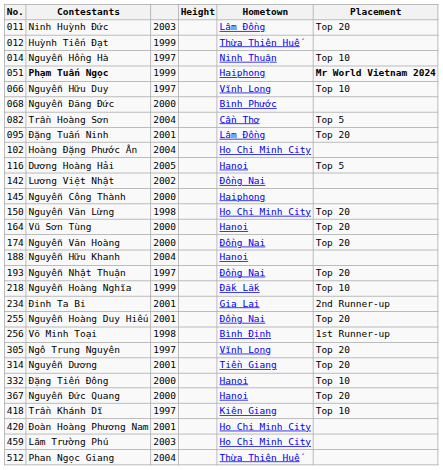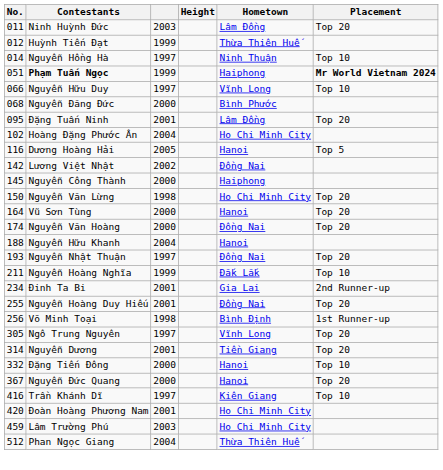 <table class="wikitable sortable" style="font-size: 95%;">
 <tr>
 <th>No.</th>
 <th>Contestants</th>
 <th></th>
 <th>Height</th>
 <th>Hometown</th>
 <th>Placement</th>
 </tr>
 <tr>
 <td>011</td>
 <td>Ninh Huỳnh Đức</td>
 <td>2003</td>
 <td></td>
 <td><a href='#'>Lâm Đồng</a></td>
 <td>Top 20</td>
 </tr>
 <tr>
 <td>012</td>
 <td>Huỳnh Tiến Đạt</td>
 <td>1999</td>
 <td></td>
 <td><a href='#'>Thừa Thiên Huế</a></td>
 <td></td>
 </tr>
 <tr>
 <td>014</td>
 <td>Nguyễn Hồng Hà</td>
 <td>1997</td>
 <td></td>
 <td><a href='#'>Ninh Thuận</a></td>
 <td>Top 10</td>
 </tr>
 <tr>
 <td>051</td>
 <td><strong>Phạm Tuấn Ngọc</strong></td>
 <td>1999</td>
 <td></td>
 <td><a href='#'>Haiphong</a></td>
 <td><strong>Mr World Vietnam 2024</strong></td>
 </tr>
 <tr>
 <td>066</td>
 <td>Nguyễn Hữu Duy</td>
 <td>1997</td>
 <td></td>
 <td><a href='#'>Vĩnh Long</a></td>
 <td>Top 10</td>
 </tr>
 <tr>
 <td>068</td>
 <td>Nguyễn Đăng Đức</td>
 <td>2000</td>
 <td></td>
 <td><a href='#'>Bình Phước</a></td>
 <td></td>
-</tr>
-<tr>
-<td>082</td>
-<td>Trần Hoàng Sơn</td>
-<td>2004</td>
-<td></td>
-<td><a href='#'>Cần Thơ</a></td>
-<td>Top 5</td>
 </tr>
 <tr>
 <td>095</td>
 <td>Đặng Tuấn Ninh</td>
 <td>2001</td>
 <td></td>
 <td><a href='#'>Lâm Đồng</a></td>
 <td>Top 20</td>
 </tr>
 <tr>
 <td>102</td>
 <td>Hoàng Đặng Phước Ân</td>
 <td>2004</td>
 <td></td>
 <td><a href='#'>Ho Chi Minh City</a></td>
 <td></td>
 </tr>
 <tr>
 <td>116</td>
 <td>Dương Hoàng Hải</td>
 <td>2005</td>
 <td></td>
 <td><a href='#'>Hanoi</a></td>
 <td>Top 5</td>
 </tr>
 <tr>
 <td>142</td>
 <td>Lương Việt Nhật</td>
 <td>2002</td>
 <td></td>
 <td><a href='#'>Đồng Nai</a></td>
 <td></td>
 </tr>
 <tr>
 <td>145</td>
 <td>Nguyễn Công Thành</td>
 <td>2000</td>
 <td></td>
 <td><a href='#'>Haiphong</a></td>
 <td></td>
 </tr>
 <tr>
 <td>150</td>
 <td>Nguyễn Văn Lừng</td>
 <td>1998</td>
 <td></td>
 <td><a href='#'>Ho Chi Minh City</a></td>
 <td>Top 20</td>
 </tr>
 <tr>
 <td>164</td>
 <td>Vũ Sơn Tùng</td>
 <td>2000</td>
 <td></td>
 <td><a href='#'>Hanoi</a></td>
 <td>Top 20</td>
 </tr>
 <tr>
 <td>174</td>
 <td>Nguyễn Văn Hoàng</td>
 <td>2000</td>
 <td></td>
 <td><a href='#'>Đồng Nai</a></td>
 <td>Top 20</td>
 </tr>
 <tr>
 <td>188</td>
 <td>Nguyễn Hữu Khanh</td>
 <td>2004</td>
 <td></td>
 <td><a href='#'>Hanoi</a></td>
 <td></td>
 </tr>
 <tr>
 <td>193</td>
 <td>Nguyễn Nhật Thuận</td>
 <td>1997</td>
 <td></td>
 <td><a href='#'>Đồng Nai</a></td>
 <td>Top 20</td>
 </tr>
 <tr>
-<td>218</td>
+<td>211</td>
 <td>Nguyễn Hoàng Nghĩa</td>
 <td>1999</td>
 <td></td>
 <td><a href='#'>Đắk Lắk</a></td>
 <td>Top 10</td>
 </tr>
 <tr>
 <td>234</td>
 <td>Đinh Ta Bi</td>
 <td>2001</td>
 <td></td>
 <td><a href='#'>Gia Lai</a></td>
 <td>2nd Runner-up</td>
 </tr>
 <tr>
 <td>255</td>
 <td>Nguyễn Hoàng Duy Hiếu</td>
 <td>2001</td>
 <td></td>
 <td><a href='#'>Đồng Nai</a></td>
 <td>Top 20</td>
 </tr>
 <tr>
 <td>256</td>
 <td>Võ Minh Toại</td>
 <td>1998</td>
 <td></td>
 <td><a href='#'>Bình Định</a></td>
 <td>1st Runner-up</td>
 </tr>
 <tr>
 <td>305</td>
 <td>Ngô Trung Nguyên</td>
 <td>1997</td>
 <td></td>
 <td><a href='#'>Vĩnh Long</a></td>
 <td>Top 20</td>
 </tr>
 <tr>
 <td>314</td>
 <td>Nguyễn Dương</td>
 <td>2001</td>
 <td></td>
 <td><a href='#'>Tiền Giang</a></td>
 <td>Top 20</td>
 </tr>
 <tr>
 <td>332</td>
 <td>Đặng Tiến Đông</td>
 <td>2000</td>
 <td></td>
 <td><a href='#'>Hanoi</a></td>
 <td>Top 10</td>
 </tr>
 <tr>
 <td>367</td>
 <td>Nguyễn Đức Quang</td>
 <td>2000</td>
 <td></td>
 <td><a href='#'>Hanoi</a></td>
 <td>Top 20</td>
 </tr>
 <tr>
-<td>418</td>
+<td>416</td>
 <td>Trần Khánh Dĩ</td>
 <td>1997</td>
 <td></td>
 <td><a href='#'>Kiên Giang</a></td>
 <td>Top 10</td>
 </tr>
 <tr>
 <td>420</td>
 <td>Đoàn Hoàng Phương Nam</td>
 <td>2001</td>
 <td></td>
 <td><a href='#'>Ho Chi Minh City</a></td>
 <td></td>
 </tr>
 <tr>
 <td>459</td>
 <td>Lâm Trường Phú</td>
 <td>2003</td>
 <td></td>
 <td><a href='#'>Ho Chi Minh City</a></td>
 <td></td>
 </tr>
 <tr>
 <td>512</td>
 <td>Phan Ngọc Giang</td>
 <td>2004</td>
 <td></td>
 <td><a href='#'>Thừa Thiên Huế</a></td>
 <td></td>
 </tr>
 </table>
